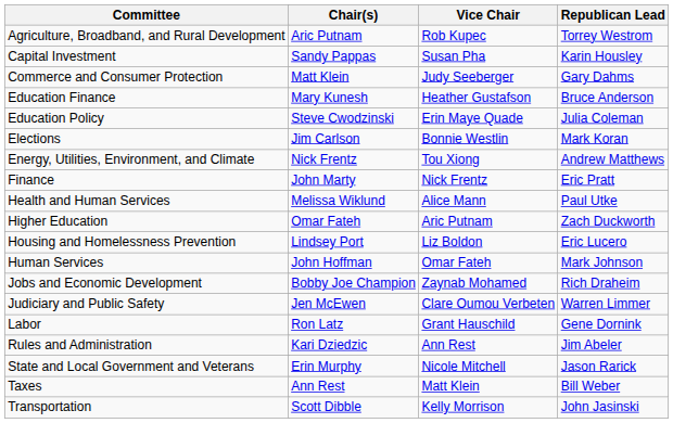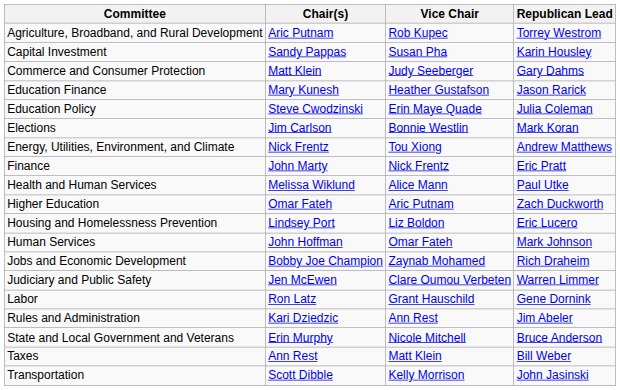 <table class="wikitable">
 <tr>
 <th colspan="3">Committee</th>
 <th>Chair(s)</th>
 <th>Vice Chair</th>
 <th>Republican Lead</th>
 </tr>
 <tr>
 <td colspan="3">Agriculture, Broadband, and Rural Development</td>
 <td><a href='#'>Aric Putnam</a></td>
 <td><a href='#'>Rob Kupec</a></td>
 <td><a href='#'>Torrey Westrom</a></td>
 </tr>
 <tr>
 <td colspan="3">Capital Investment</td>
 <td><a href='#'>Sandy Pappas</a></td>
 <td><a href='#'>Susan Pha</a></td>
 <td><a href='#'>Karin Housley</a></td>
 </tr>
 <tr>
 <td colspan="3">Commerce and Consumer Protection</td>
 <td><a href='#'>Matt Klein</a></td>
 <td><a href='#'>Judy Seeberger</a></td>
 <td><a href='#'>Gary Dahms</a></td>
 </tr>
 <tr>
 <td colspan="3">Education Finance</td>
 <td><a href='#'>Mary Kunesh</a></td>
 <td><a href='#'>Heather Gustafson</a></td>
-<td><a href='#'>Bruce Anderson</a></td>
+<td><a href='#'>Jason Rarick</a></td>
 </tr>
 <tr>
 <td colspan="3">Education Policy</td>
 <td><a href='#'>Steve Cwodzinski</a></td>
 <td><a href='#'>Erin Maye Quade</a></td>
 <td><a href='#'>Julia Coleman</a></td>
 </tr>
 <tr>
 <td colspan="3">Elections</td>
 <td><a href='#'>Jim Carlson</a></td>
 <td><a href='#'>Bonnie Westlin</a></td>
 <td><a href='#'>Mark Koran</a></td>
 </tr>
 <tr>
 <td colspan="3">Energy, Utilities, Environment, and Climate</td>
 <td><a href='#'>Nick Frentz</a></td>
 <td><a href='#'>Tou Xiong</a></td>
 <td><a href='#'>Andrew Matthews</a></td>
 </tr>
 <tr>
 <td colspan="3">Finance</td>
 <td><a href='#'>John Marty</a></td>
 <td><a href='#'>Nick Frentz</a></td>
 <td><a href='#'>Eric Pratt</a></td>
 </tr>
 <tr>
 <td colspan="3">Health and Human Services</td>
 <td><a href='#'>Melissa Wiklund</a></td>
 <td><a href='#'>Alice Mann</a></td>
 <td><a href='#'>Paul Utke</a></td>
 </tr>
 <tr>
 <td colspan="3">Higher Education</td>
 <td><a href='#'>Omar Fateh</a></td>
 <td><a href='#'>Aric Putnam</a></td>
 <td><a href='#'>Zach Duckworth</a></td>
 </tr>
 <tr>
 <td colspan="3">Housing and Homelessness Prevention</td>
 <td><a href='#'>Lindsey Port</a></td>
 <td><a href='#'>Liz Boldon</a></td>
 <td><a href='#'>Eric Lucero</a></td>
 </tr>
 <tr>
 <td colspan="3">Human Services</td>
 <td><a href='#'>John Hoffman</a></td>
 <td><a href='#'>Omar Fateh</a></td>
 <td><a href='#'>Mark Johnson</a></td>
 </tr>
 <tr>
 <td colspan="3">Jobs and Economic Development</td>
 <td><a href='#'>Bobby Joe Champion</a></td>
 <td><a href='#'>Zaynab Mohamed</a></td>
 <td><a href='#'>Rich Draheim</a></td>
 </tr>
 <tr>
 <td colspan="3">Judiciary and Public Safety</td>
 <td><a href='#'>Jen McEwen</a></td>
 <td><a href='#'>Clare Oumou Verbeten</a></td>
 <td><a href='#'>Warren Limmer</a></td>
 </tr>
 <tr>
 <td colspan="3">Labor</td>
 <td><a href='#'>Ron Latz</a></td>
 <td><a href='#'>Grant Hauschild</a></td>
 <td><a href='#'>Gene Dornink</a></td>
 </tr>
 <tr>
 <td colspan="3">Rules and Administration</td>
 <td><a href='#'>Kari Dziedzic</a></td>
 <td><a href='#'>Ann Rest</a></td>
 <td><a href='#'>Jim Abeler</a></td>
 </tr>
 <tr>
 <td colspan="3">State and Local Government and Veterans</td>
 <td><a href='#'>Erin Murphy</a></td>
 <td><a href='#'>Nicole Mitchell</a></td>
-<td><a href='#'>Jason Rarick</a></td>
+<td><a href='#'>Bruce Anderson</a></td>
 </tr>
 <tr>
 <td colspan="3">Taxes</td>
 <td><a href='#'>Ann Rest</a></td>
 <td><a href='#'>Matt Klein</a></td>
 <td><a href='#'>Bill Weber</a></td>
 </tr>
 <tr>
 <td colspan="3">Transportation</td>
 <td><a href='#'>Scott Dibble</a></td>
 <td><a href='#'>Kelly Morrison</a></td>
 <td><a href='#'>John Jasinski</a></td>
 </tr>
 </table>
